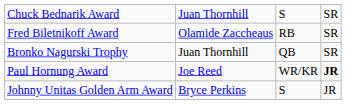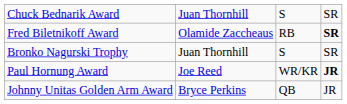 <table class="wikitable">
 <tr>
 <td><a href='#'>Chuck Bednarik Award</a></td>
 <td><a href='#'>Juan Thornhill</a></td>
 <td>S</td>
 <td>SR</td>
 </tr>
 <tr>
 <td><a href='#'>Fred Biletnikoff Award</a></td>
 <td><a href='#'>Olamide Zaccheaus</a></td>
 <td>RB</td>
-<td>SR</td>
+<td><strong>SR</strong></td>
 </tr>
 <tr>
 <td><a href='#'>Bronko Nagurski Trophy</a></td>
 <td>Juan Thornhill</td>
-<td>QB</td>
+<td>S</td>
 <td>SR</td>
 </tr>
 <tr>
 <td><a href='#'>Paul Hornung Award</a></td>
 <td><a href='#'>Joe Reed</a></td>
 <td>WR/KR</td>
 <td><strong>JR</strong></td>
 </tr>
 <tr>
 <td><a href='#'>Johnny Unitas Golden Arm Award</a></td>
 <td><a href='#'>Bryce Perkins</a></td>
-<td>S</td>
+<td>QB</td>
 <td>JR</td>
 </tr>
 </table>
